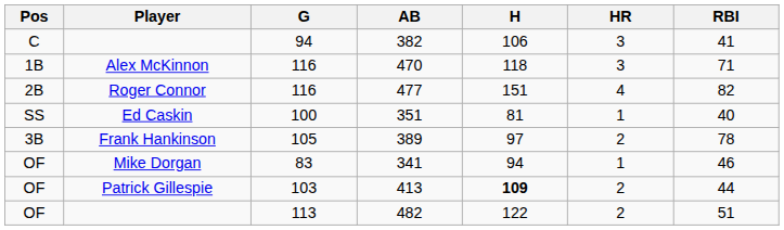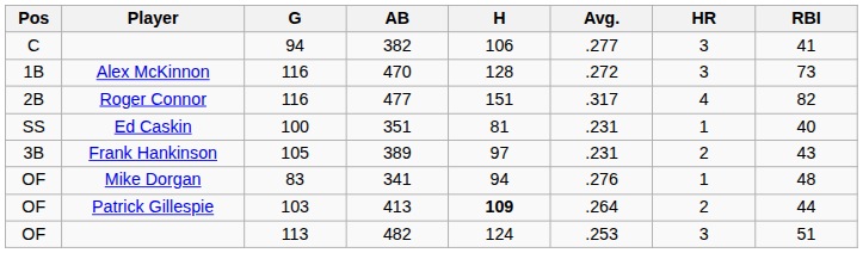 <table class="wikitable sortable">
 <tr>
 <th bgcolor="#DDDDFF" width="5%">Pos</th>
 <th bgcolor="#DDDDFF" width="16%">Player</th>
 <th bgcolor="#DDDDFF" width="9%">G</th>
 <th bgcolor="#DDDDFF" width="9%">AB</th>
 <th bgcolor="#DDDDFF" width="9%">H</th>
+<th bgcolor="#DDDDFF" width="9%">Avg.</th>
 <th bgcolor="#DDDDFF" width="9%">HR</th>
 <th bgcolor="#DDDDFF" width="9%">RBI</th>
 </tr>
 <tr align="center">
 <td>C</td>
 <td></td>
 <td>94</td>
 <td>382</td>
 <td>106</td>
+<td>.277</td>
 <td>3</td>
 <td>41</td>
 </tr>
 <tr align="center">
 <td>1B</td>
 <td><a href='#'>Alex McKinnon</a></td>
 <td>116</td>
 <td>470</td>
-<td>118</td>
+<td>128</td>
+<td>.272</td>
 <td>3</td>
-<td>71</td>
+<td>73</td>
 </tr>
 <tr align="center">
 <td>2B</td>
 <td><a href='#'>Roger Connor</a></td>
 <td>116</td>
 <td>477</td>
 <td>151</td>
+<td>.317</td>
 <td>4</td>
 <td>82</td>
 </tr>
 <tr align="center">
 <td>SS</td>
 <td><a href='#'>Ed Caskin</a></td>
 <td>100</td>
 <td>351</td>
 <td>81</td>
+<td>.231</td>
 <td>1</td>
 <td>40</td>
 </tr>
 <tr align="center">
 <td>3B</td>
 <td><a href='#'>Frank Hankinson</a></td>
 <td>105</td>
 <td>389</td>
 <td>97</td>
+<td>.231</td>
 <td>2</td>
-<td>78</td>
+<td>43</td>
 </tr>
 <tr align="center">
 <td>OF</td>
 <td><a href='#'>Mike Dorgan</a></td>
 <td>83</td>
 <td>341</td>
 <td>94</td>
+<td>.276</td>
 <td>1</td>
-<td>46</td>
+<td>48</td>
 </tr>
 <tr align="center">
 <td>OF</td>
 <td><a href='#'>Patrick Gillespie</a></td>
 <td>103</td>
 <td>413</td>
 <td><strong>109</strong></td>
+<td>.264</td>
 <td>2</td>
 <td>44</td>
 </tr>
 <tr align="center">
 <td>OF</td>
 <td></td>
 <td>113</td>
 <td>482</td>
-<td>122</td>
-<td>2</td>
+<td>124</td>
+<td>.253</td>
+<td>3</td>
 <td>51</td>
 </tr>
 </table>
